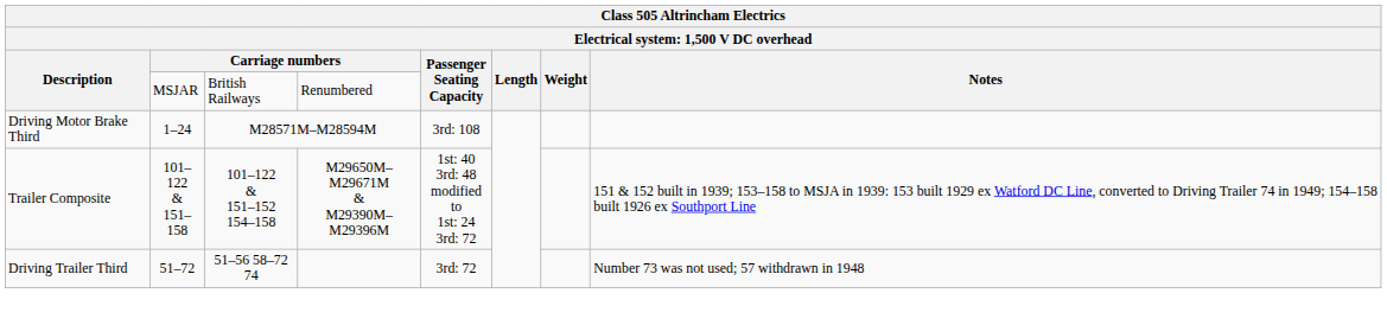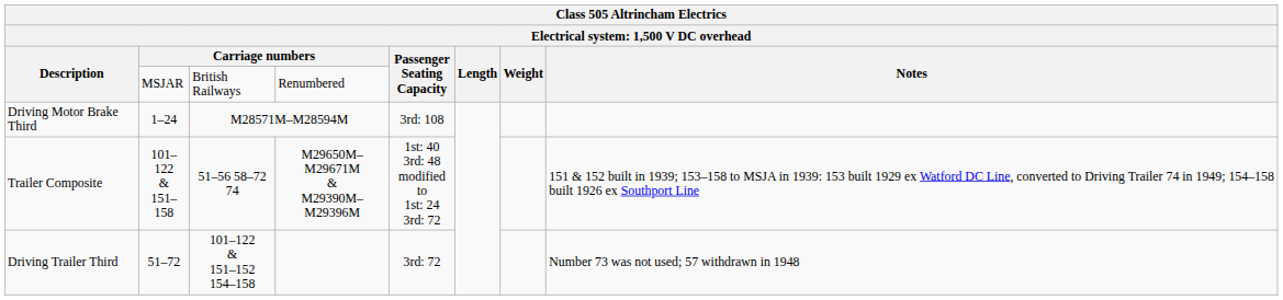 <table class="wikitable" align=center>
 <tr>
 <th colspan=8>Class 505 Altrincham Electrics</th>
 </tr>
 <tr>
 <th colspan=8>Electrical system: 1,500 V DC overhead</th>
 </tr>
 <tr>
 <th rowspan=2>Description</th>
 <th colspan=3>Carriage numbers</th>
 <th rowspan=2>Passenger<br>Seating<br>Capacity</th>
 <th rowspan=2>Length</th>
 <th rowspan=2>Weight</th>
 <th rowspan=2>Notes</th>
 </tr>
 <tr>
 <td>MSJAR</td>
 <td>British Railways</td>
 <td>Renumbered</td>
 </tr>
 <tr>
 <td>Driving Motor Brake Third</td>
 <td align=center>1–24</td>
 <td colspan=2 align=center>M28571M–M28594M</td>
 <td align=center>3rd: 108</td>
 <td rowspan="3" align="center"></td>
 <td align=center></td>
 <td></td>
 </tr>
 <tr>
 <td>Trailer Composite</td>
 <td align=center>101–122<br>&<br>151–158</td>
-<td align=center>101–122<br>&<br>151–152<br>154–158</td>
+<td align=center>51–56 58–72<br>74</td>
 <td align=center>M29650M–M29671M<br>&<br>M29390M–M29396M</td>
 <td align=center>1st: 40<br>3rd: 48<br>modified to<br>1st: 24<br>3rd: 72</td>
 <td align="center"></td>
 <td>151 & 152 built in 1939; 153–158 to MSJA in 1939: 153 built 1929 ex <a href='#'>Watford DC Line</a>, converted to Driving Trailer 74 in 1949; 154–158 built 1926 ex <a href='#'>Southport Line</a></td>
 </tr>
 <tr>
 <td>Driving Trailer Third</td>
 <td align=center>51–72</td>
-<td align=center>51–56 58–72<br>74</td>
+<td align=center>101–122<br>&<br>151–152<br>154–158</td>
 <td align=center></td>
 <td align=center>3rd: 72</td>
 <td align="center"></td>
 <td>Number 73 was not used; 57 withdrawn in 1948</td>
 </tr>
 </table>
